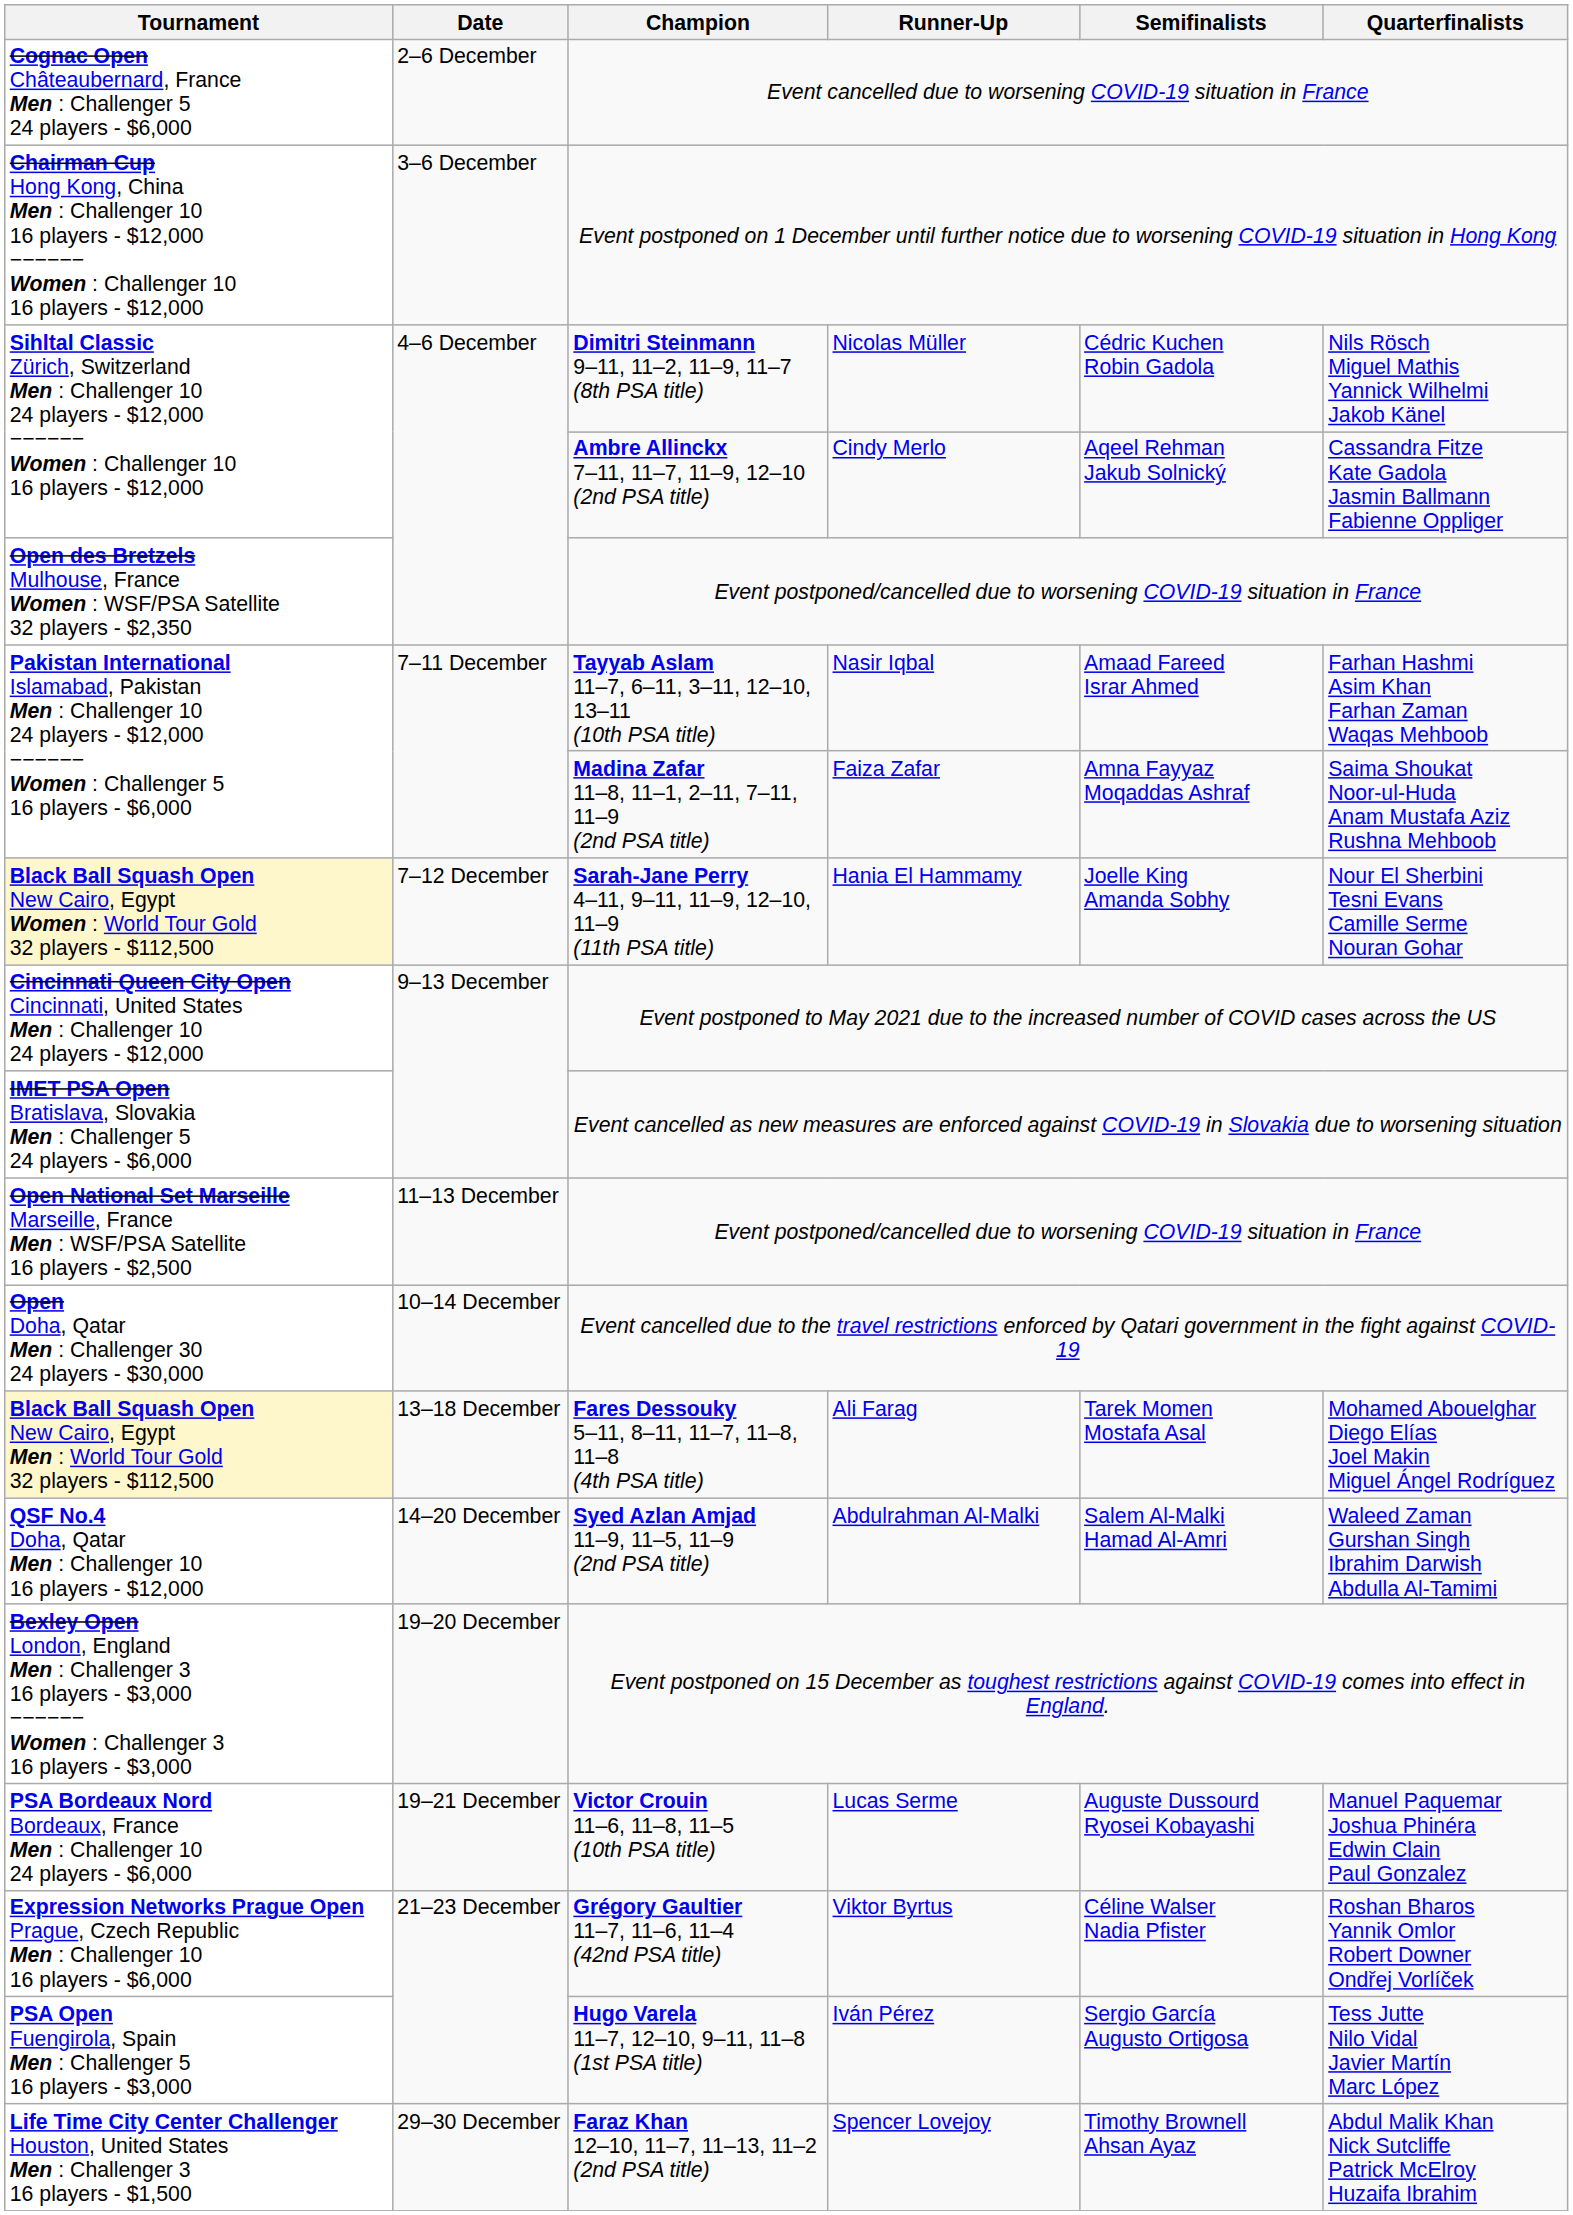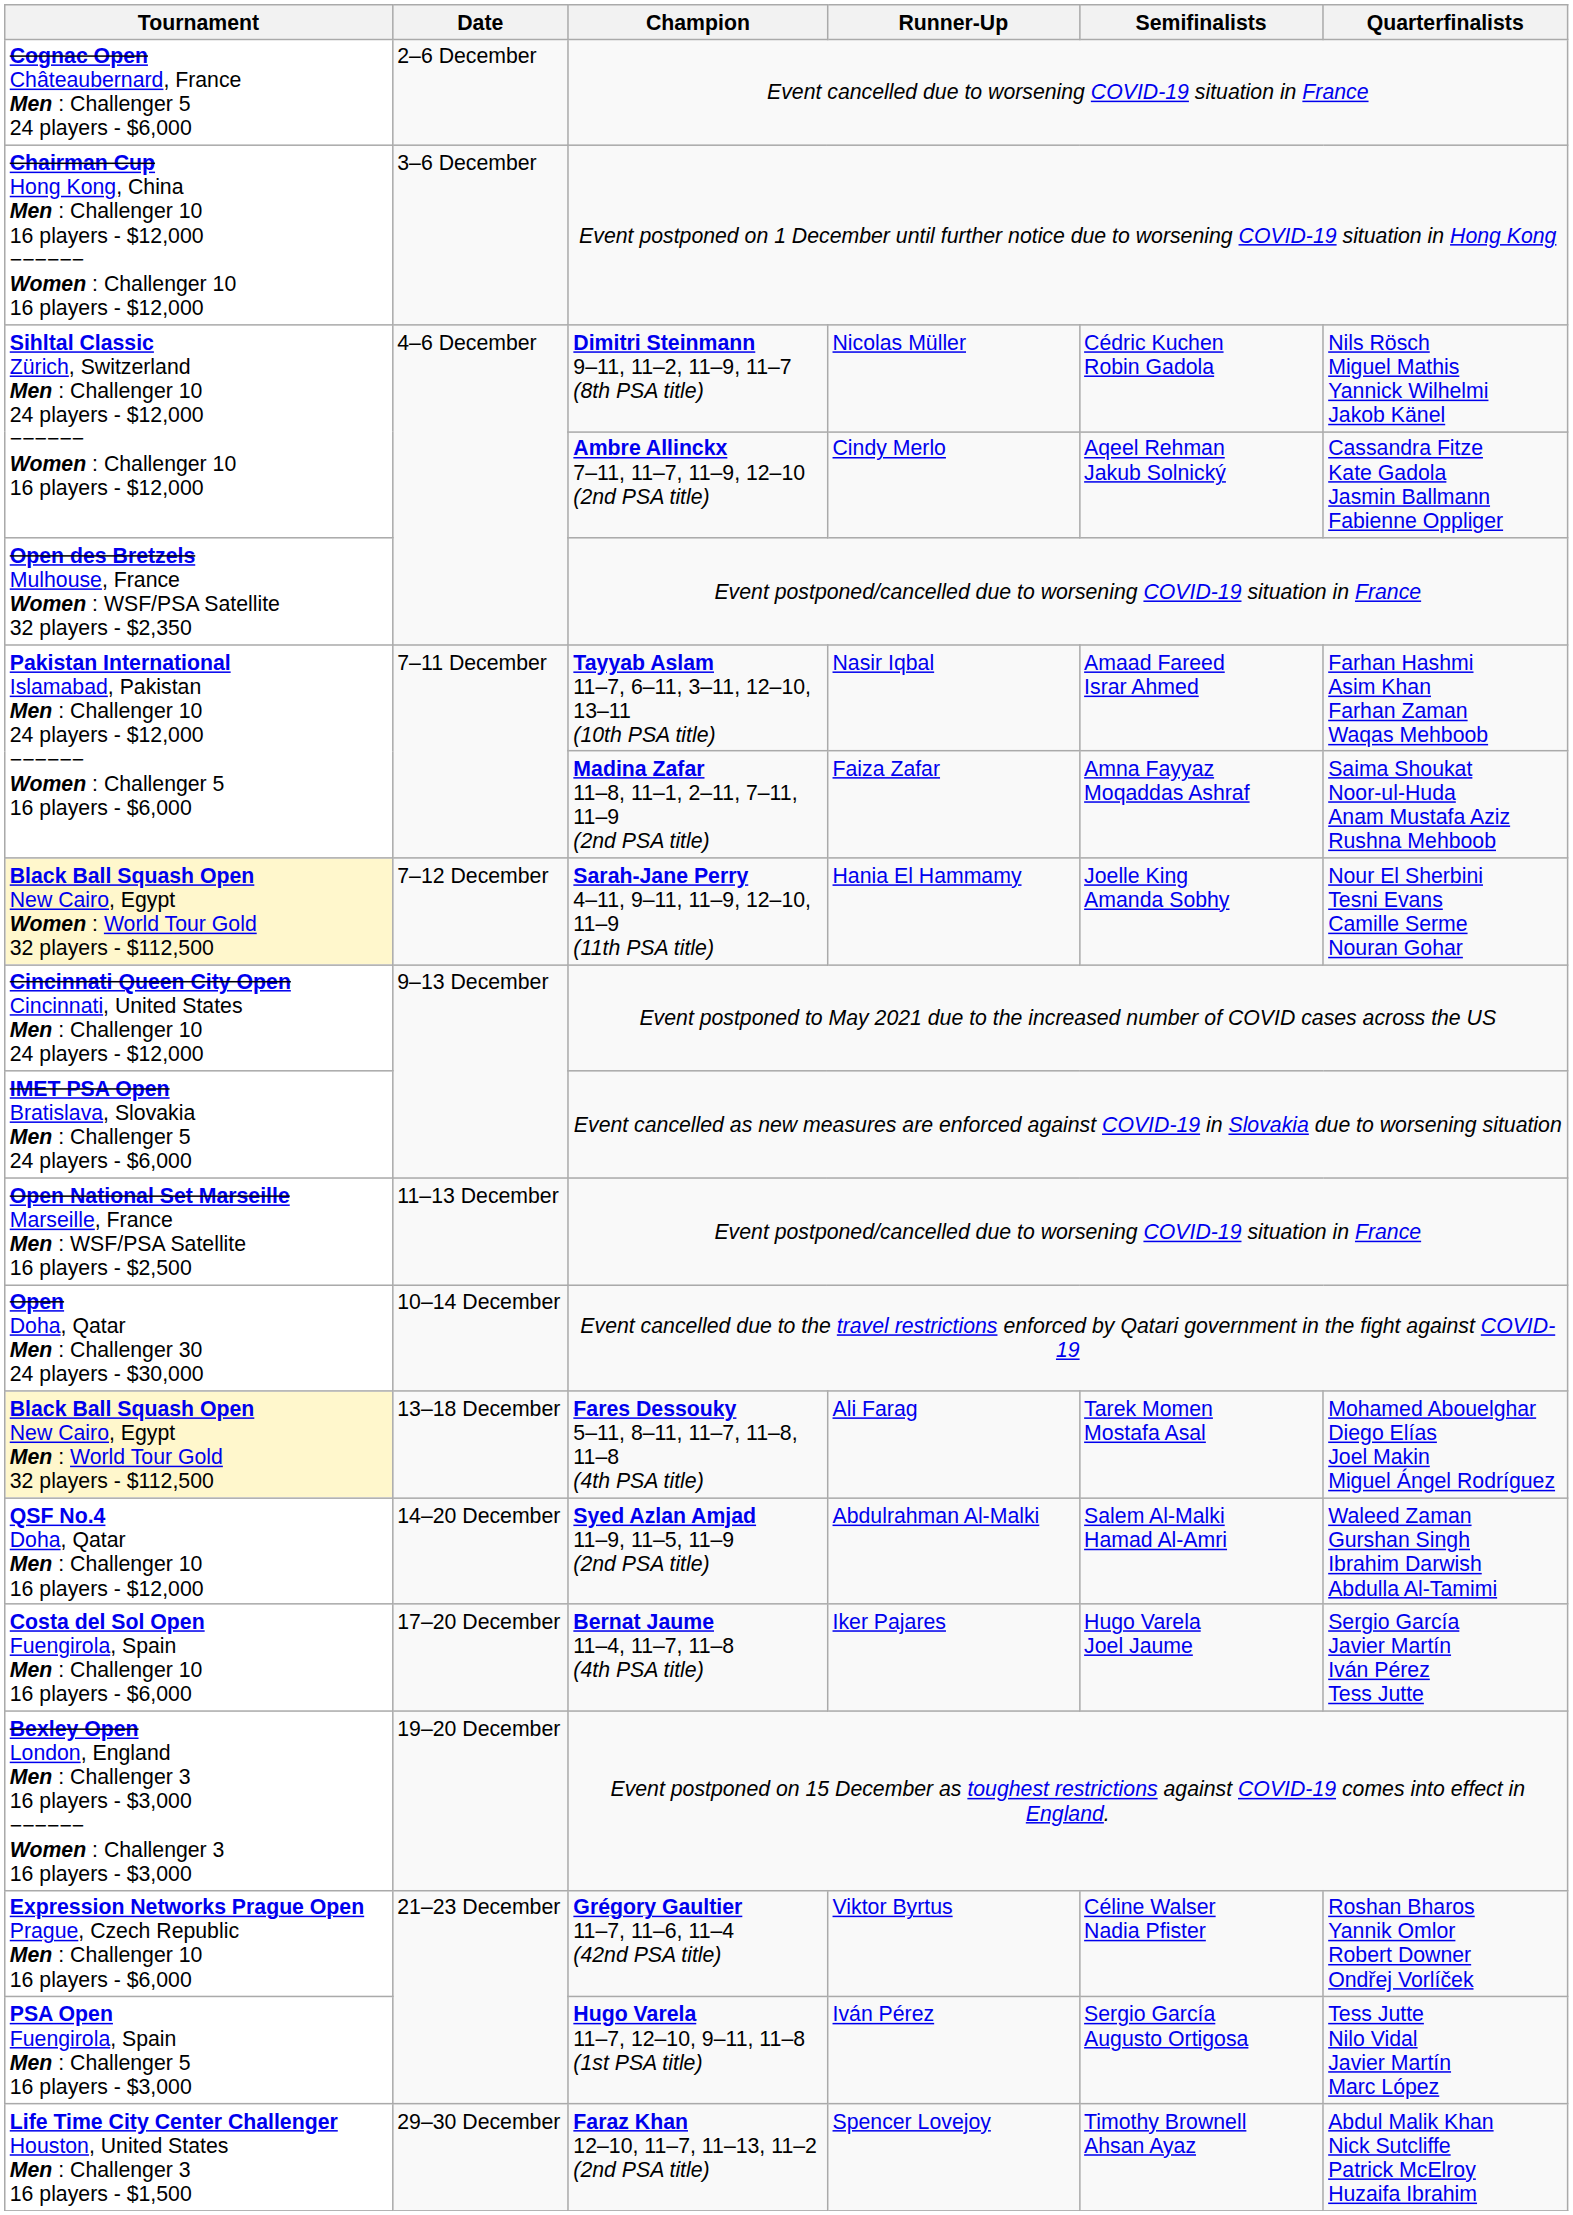 <table class="wikitable" style="font-size:88%">
 <tr>
 <th width=250>Tournament</th>
 <th width=110>Date</th>
 <th width=165>Champion</th>
 <th width=160>Runner-Up</th>
 <th width=155>Semifinalists</th>
 <th width=155>Quarterfinalists</th>
 </tr>
 <tr valign=top>
 <td style="background:#fff;"><strong><s><a href='#'>Cognac Open</a></s></strong><br> <a href='#'>Châteaubernard</a>, France<br><strong> <em>Men</em> </strong>: Challenger 5<br>24 players - $6,000</td>
 <td>2–6 December</td>
 <td colspan="4" style="vertical-align:middle; text-align:center;"><em>Event cancelled due to worsening <a href='#'>COVID-19</a> situation in <a href='#'>France</a></em></td>
 </tr>
 <tr valign=top>
 <td style="background:#fff;"><strong><s><a href='#'>Chairman Cup</a></s></strong><br> <a href='#'>Hong Kong</a>, China<br><strong> <em>Men</em> </strong>: Challenger 10<br>16 players - $12,000<br>−−−−−−<br><strong> <em>Women</em> </strong>: Challenger 10<br>16 players - $12,000</td>
 <td>3–6 December</td>
 <td colspan="4" style="vertical-align:middle; text-align:center;"><em>Event postponed on 1 December until further notice due to worsening <a href='#'>COVID-19</a> situation in <a href='#'>Hong Kong</a></em></td>
 </tr>
 <tr valign=top>
 <td rowspan=2 style="background:#fff;"><strong><a href='#'>Sihltal Classic</a></strong><br> <a href='#'>Zürich</a>, Switzerland<br><strong> <em>Men</em> </strong>: Challenger 10<br>24 players - $12,000<br>−−−−−−<br><strong> <em>Women</em> </strong>: Challenger 10<br>16 players - $12,000</td>
 <td rowspan=3>4–6 December</td>
 <td> <strong><a href='#'>Dimitri Steinmann</a></strong><br>9–11, 11–2, 11–9, 11–7<br><em>(8th PSA title)</em></td>
 <td> <a href='#'>Nicolas Müller</a></td>
 <td> <a href='#'>Cédric Kuchen</a><br> <a href='#'>Robin Gadola</a></td>
 <td> <a href='#'>Nils Rösch</a><br> <a href='#'>Miguel Mathis</a><br> <a href='#'>Yannick Wilhelmi</a><br> <a href='#'>Jakob Känel</a></td>
 </tr>
 <tr valign=top>
 <td> <strong><a href='#'>Ambre Allinckx</a></strong><br>7–11, 11–7, 11–9, 12–10<br><em>(2nd PSA title)</em></td>
 <td> <a href='#'>Cindy Merlo</a></td>
 <td> <a href='#'>Aqeel Rehman</a><br> <a href='#'>Jakub Solnický</a></td>
 <td> <a href='#'>Cassandra Fitze</a><br> <a href='#'>Kate Gadola</a><br> <a href='#'>Jasmin Ballmann</a><br> <a href='#'>Fabienne Oppliger</a></td>
 </tr>
 <tr valign=top>
 <td style="background:#fff;"><strong><s><a href='#'>Open des Bretzels</a></s></strong><br> <a href='#'>Mulhouse</a>, France<br><strong> <em>Women</em> </strong>: WSF/PSA Satellite<br>32 players - $2,350</td>
 <td colspan="4" style="vertical-align:middle; text-align:center;"><em>Event postponed/cancelled due to worsening <a href='#'>COVID-19</a> situation in <a href='#'>France</a></em></td>
 </tr>
 <tr valign=top>
 <td rowspan=2 style="background:#fff;"><strong><a href='#'>Pakistan International</a></strong><br> <a href='#'>Islamabad</a>, Pakistan<br><strong> <em>Men</em> </strong>: Challenger 10<br>24 players - $12,000<br>−−−−−−<br><strong> <em>Women</em> </strong>: Challenger 5<br>16 players - $6,000</td>
 <td rowspan=2>7–11 December</td>
 <td> <strong><a href='#'>Tayyab Aslam</a></strong><br>11–7, 6–11, 3–11, 12–10, 13–11<br><em>(10th PSA title)</em></td>
 <td> <a href='#'>Nasir Iqbal</a></td>
 <td> <a href='#'>Amaad Fareed</a><br> <a href='#'>Israr Ahmed</a></td>
 <td> <a href='#'>Farhan Hashmi</a><br> <a href='#'>Asim Khan</a><br> <a href='#'>Farhan Zaman</a><br> <a href='#'>Waqas Mehboob</a></td>
 </tr>
 <tr valign=top>
 <td> <strong><a href='#'>Madina Zafar</a></strong><br>11–8, 11–1, 2–11, 7–11, 11–9<br><em>(2nd PSA title)</em></td>
 <td> <a href='#'>Faiza Zafar</a></td>
 <td> <a href='#'>Amna Fayyaz</a><br> <a href='#'>Moqaddas Ashraf</a></td>
 <td> <a href='#'>Saima Shoukat</a><br> <a href='#'>Noor-ul-Huda</a><br> <a href='#'>Anam Mustafa Aziz</a><br> <a href='#'>Rushna Mehboob</a></td>
 </tr>
 <tr valign=top>
 <td style="background:#fff7cc;"><strong><a href='#'> Black Ball Squash Open</a></strong><br> <a href='#'>New Cairo</a>, Egypt<br><strong> <em>Women</em> </strong>: <a href='#'>World Tour Gold</a><br>32 players - $112,500</td>
 <td>7–12 December</td>
 <td> <strong><a href='#'>Sarah-Jane Perry</a></strong><br>4–11, 9–11, 11–9, 12–10, 11–9<br><em>(11th PSA title)</em></td>
 <td> <a href='#'>Hania El Hammamy</a></td>
 <td> <a href='#'>Joelle King</a><br> <a href='#'>Amanda Sobhy</a></td>
 <td> <a href='#'>Nour El Sherbini</a><br> <a href='#'>Tesni Evans</a><br> <a href='#'>Camille Serme</a><br> <a href='#'>Nouran Gohar</a></td>
 </tr>
 <tr valign=top>
 <td style="background:#fff;"><strong><s><a href='#'> Cincinnati Queen City Open</a></s></strong><br> <a href='#'>Cincinnati</a>, United States<br><strong> <em>Men</em> </strong>: Challenger 10<br>24 players - $12,000</td>
 <td rowspan=2>9–13 December</td>
 <td colspan="4" style="vertical-align:middle; text-align:center;"><em>Event postponed to May 2021 due to the increased number of COVID cases across the US</em></td>
 </tr>
 <tr valign=top>
 <td style="background:#fff;"><strong><s><a href='#'>IMET PSA Open</a></s></strong><br> <a href='#'>Bratislava</a>, Slovakia<br><strong> <em>Men</em> </strong>: Challenger 5<br>24 players - $6,000</td>
 <td colspan="4" style="vertical-align:middle; text-align:center;"><em>Event cancelled as new measures are enforced against <a href='#'>COVID-19</a> in <a href='#'>Slovakia</a> due to worsening situation</em></td>
 </tr>
 <tr valign=top>
 <td style="background:#fff;"><strong><s><a href='#'>Open National Set Marseille</a></s></strong><br> <a href='#'>Marseille</a>, France<br><strong> <em>Men</em> </strong>: WSF/PSA Satellite<br>16 players - $2,500</td>
 <td>11–13 December</td>
 <td colspan="4" style="vertical-align:middle; text-align:center;"><em>Event postponed/cancelled due to worsening <a href='#'>COVID-19</a> situation in <a href='#'>France</a></em></td>
 </tr>
 <tr valign=top>
 <td style="background:#fff;"><strong><s><a href='#'> Open</a></s></strong><br> <a href='#'>Doha</a>, Qatar<br><strong> <em>Men</em> </strong>: Challenger 30<br>24 players - $30,000</td>
 <td>10–14 December</td>
 <td colspan="4" style="vertical-align:middle; text-align:center;"><em>Event cancelled due to the <a href='#'>travel restrictions</a> enforced by Qatari government in the fight against <a href='#'>COVID-19</a></em></td>
 </tr>
 <tr valign=top>
 <td style="background:#fff7cc;"><strong><a href='#'> Black Ball Squash Open</a></strong><br> <a href='#'>New Cairo</a>, Egypt<br><strong> <em>Men</em> </strong>: <a href='#'>World Tour Gold</a><br>32 players - $112,500</td>
 <td>13–18 December</td>
 <td> <strong><a href='#'>Fares Dessouky</a></strong><br>5–11, 8–11, 11–7, 11–8, 11–8<br><em>(4th PSA title)</em></td>
 <td> <a href='#'>Ali Farag</a></td>
 <td> <a href='#'>Tarek Momen</a><br> <a href='#'>Mostafa Asal</a></td>
 <td> <a href='#'>Mohamed Abouelghar</a><br> <a href='#'>Diego Elías</a><br> <a href='#'>Joel Makin</a><br> <a href='#'>Miguel Ángel Rodríguez</a></td>
 </tr>
 <tr valign=top>
 <td style="background:#fff;"><strong><a href='#'>QSF No.4</a></strong><br> <a href='#'>Doha</a>, Qatar<br><strong> <em>Men</em> </strong>: Challenger 10<br>16 players - $12,000</td>
 <td>14–20 December</td>
 <td> <strong><a href='#'>Syed Azlan Amjad</a></strong><br>11–9, 11–5, 11–9<br><em>(2nd PSA title)</em></td>
 <td> <a href='#'>Abdulrahman Al-Malki</a></td>
 <td> <a href='#'>Salem Al-Malki</a><br> <a href='#'>Hamad Al-Amri</a></td>
 <td> <a href='#'>Waleed Zaman</a><br> <a href='#'>Gurshan Singh</a><br> <a href='#'>Ibrahim Darwish</a><br> <a href='#'>Abdulla Al-Tamimi</a></td>
 </tr>
 <tr valign=top>
+<td style="background:#fff;"><strong><a href='#'>Costa del Sol Open</a></strong><br> <a href='#'>Fuengirola</a>, Spain<br><strong> <em>Men</em> </strong>: Challenger 10<br>16 players - $6,000</td>
+<td>17–20 December</td>
+<td> <strong><a href='#'>Bernat Jaume</a></strong><br>11–4, 11–7, 11–8<br><em>(4th PSA title)</em></td>
+<td> <a href='#'>Iker Pajares</a></td>
+<td> <a href='#'>Hugo Varela</a><br> <a href='#'>Joel Jaume</a></td>
+<td> <a href='#'>Sergio García</a><br> <a href='#'>Javier Martín</a><br> <a href='#'>Iván Pérez</a><br> <a href='#'>Tess Jutte</a></td>
+</tr>
+<tr valign=top>
 <td style="background:#fff;"><strong><s><a href='#'>Bexley Open</a></s></strong><br> <a href='#'>London</a>, England<br><strong> <em>Men</em> </strong>: Challenger 3<br>16 players - $3,000<br>−−−−−−<br><strong> <em>Women</em> </strong>: Challenger 3<br>16 players - $3,000</td>
 <td>19–20 December</td>
 <td colspan="4" style="vertical-align:middle; text-align:center;"><em>Event postponed on 15 December as <a href='#'>toughest restrictions</a> against <a href='#'>COVID-19</a> comes into effect in <a href='#'>England</a>.</em></td>
-</tr>
-<tr valign=top>
-<td style="background:#fff;"><strong><a href='#'>PSA Bordeaux Nord</a></strong><br> <a href='#'>Bordeaux</a>, France<br><strong> <em>Men</em> </strong>: Challenger 10<br>24 players - $6,000</td>
-<td>19–21 December</td>
-<td> <strong><a href='#'>Victor Crouin</a></strong><br>11–6, 11–8, 11–5<br><em>(10th PSA title)</em></td>
-<td> <a href='#'>Lucas Serme</a></td>
-<td> <a href='#'>Auguste Dussourd</a><br> <a href='#'>Ryosei Kobayashi</a></td>
-<td> <a href='#'>Manuel Paquemar</a><br> <a href='#'>Joshua Phinéra</a><br> <a href='#'>Edwin Clain</a><br> <a href='#'>Paul Gonzalez</a></td>
 </tr>
 <tr valign=top>
 <td style="background:#fff;"><strong><a href='#'>Expression Networks Prague Open</a></strong><br> <a href='#'>Prague</a>, Czech Republic<br><strong> <em>Men</em> </strong>: Challenger 10<br>16 players - $6,000</td>
 <td rowspan=2>21–23 December</td>
 <td> <strong><a href='#'>Grégory Gaultier</a></strong><br>11–7, 11–6, 11–4<br><em>(42nd PSA title)</em></td>
 <td> <a href='#'>Viktor Byrtus</a></td>
 <td> <a href='#'>Céline Walser</a><br> <a href='#'>Nadia Pfister</a></td>
 <td> <a href='#'>Roshan Bharos</a><br> <a href='#'>Yannik Omlor</a><br> <a href='#'>Robert Downer</a><br> <a href='#'>Ondřej Vorlíček</a></td>
 </tr>
 <tr valign=top>
 <td style="background:#fff;"><strong><a href='#'>PSA Open </a></strong><br> <a href='#'>Fuengirola</a>, Spain<br><strong> <em>Men</em> </strong>: Challenger 5<br>16 players - $3,000</td>
 <td> <strong><a href='#'>Hugo Varela</a></strong><br>11–7, 12–10, 9–11, 11–8<br><em>(1st PSA title)</em></td>
 <td> <a href='#'>Iván Pérez</a></td>
 <td> <a href='#'>Sergio García</a><br> <a href='#'>Augusto Ortigosa</a></td>
 <td> <a href='#'>Tess Jutte</a><br> <a href='#'>Nilo Vidal</a><br> <a href='#'>Javier Martín</a><br> <a href='#'>Marc López</a></td>
 </tr>
 <tr valign=top>
 <td style="background:#fff;"><strong><a href='#'>Life Time City Center Challenger</a></strong><br> <a href='#'>Houston</a>, United States<br><strong> <em>Men</em> </strong>: Challenger 3<br>16 players - $1,500</td>
 <td>29–30 December</td>
 <td> <strong><a href='#'>Faraz Khan</a></strong><br>12–10, 11–7, 11–13, 11–2<br><em>(2nd PSA title)</em></td>
 <td> <a href='#'>Spencer Lovejoy</a></td>
 <td> <a href='#'>Timothy Brownell</a><br> <a href='#'>Ahsan Ayaz</a></td>
 <td> <a href='#'>Abdul Malik Khan</a><br> <a href='#'>Nick Sutcliffe</a><br> <a href='#'>Patrick McElroy</a><br> <a href='#'>Huzaifa Ibrahim</a></td>
 </tr>
 </table>
